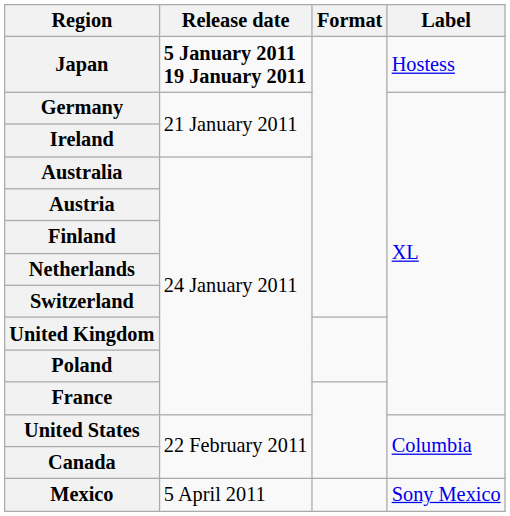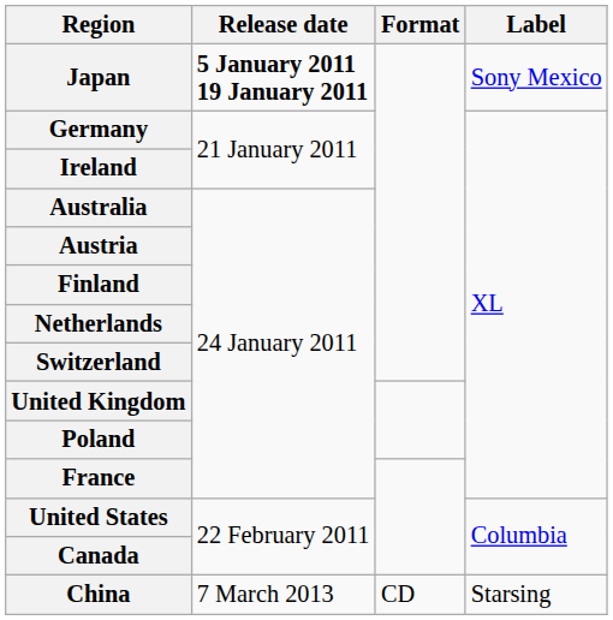 <table class="wikitable plainrowheaders">
 <tr>
 <th scope="col">Region</th>
 <th scope="col">Release date</th>
 <th scope="col">Format</th>
 <th scope="col">Label</th>
 </tr>
 <tr>
 <th scope="row">Japan</th>
 <td><strong>5 January 2011<br>19 January 2011</strong></td>
 <td rowspan="8"></td>
-<td><a href='#'>Hostess</a></td>
+<td><a href='#'>Sony Mexico</a></td>
 </tr>
 <tr>
 <th scope="row">Germany</th>
 <td rowspan="2">21 January 2011</td>
 <td rowspan="10"><a href='#'>XL</a></td>
 </tr>
 <tr>
 <th scope="row">Ireland</th>
 </tr>
 <tr>
 <th scope="row">Australia</th>
 <td rowspan="8">24 January 2011</td>
 </tr>
 <tr>
 <th scope="row">Austria</th>
 </tr>
 <tr>
 <th scope="row">Finland</th>
 </tr>
 <tr>
 <th scope="row">Netherlands</th>
 </tr>
 <tr>
 <th scope="row">Switzerland</th>
 </tr>
 <tr>
 <th scope="row">United Kingdom</th>
 <td rowspan="2"></td>
 </tr>
 <tr>
 <th scope="row">Poland</th>
 </tr>
 <tr>
 <th scope="row">France</th>
 <td rowspan="3"></td>
 </tr>
 <tr>
 <th scope="row">United States</th>
 <td rowspan="2">22 February 2011</td>
 <td rowspan="2"><a href='#'>Columbia</a></td>
 </tr>
 <tr>
 <th scope="row">Canada</th>
 </tr>
 <tr>
-<th scope="row">Mexico</th>
-<td>5 April 2011</td>
-<td></td>
-<td><a href='#'>Sony Mexico</a></td>
+<th scope="row">China</th>
+<td>7 March 2013</td>
+<td>CD</td>
+<td>Starsing</td>
 </tr>
 </table>
